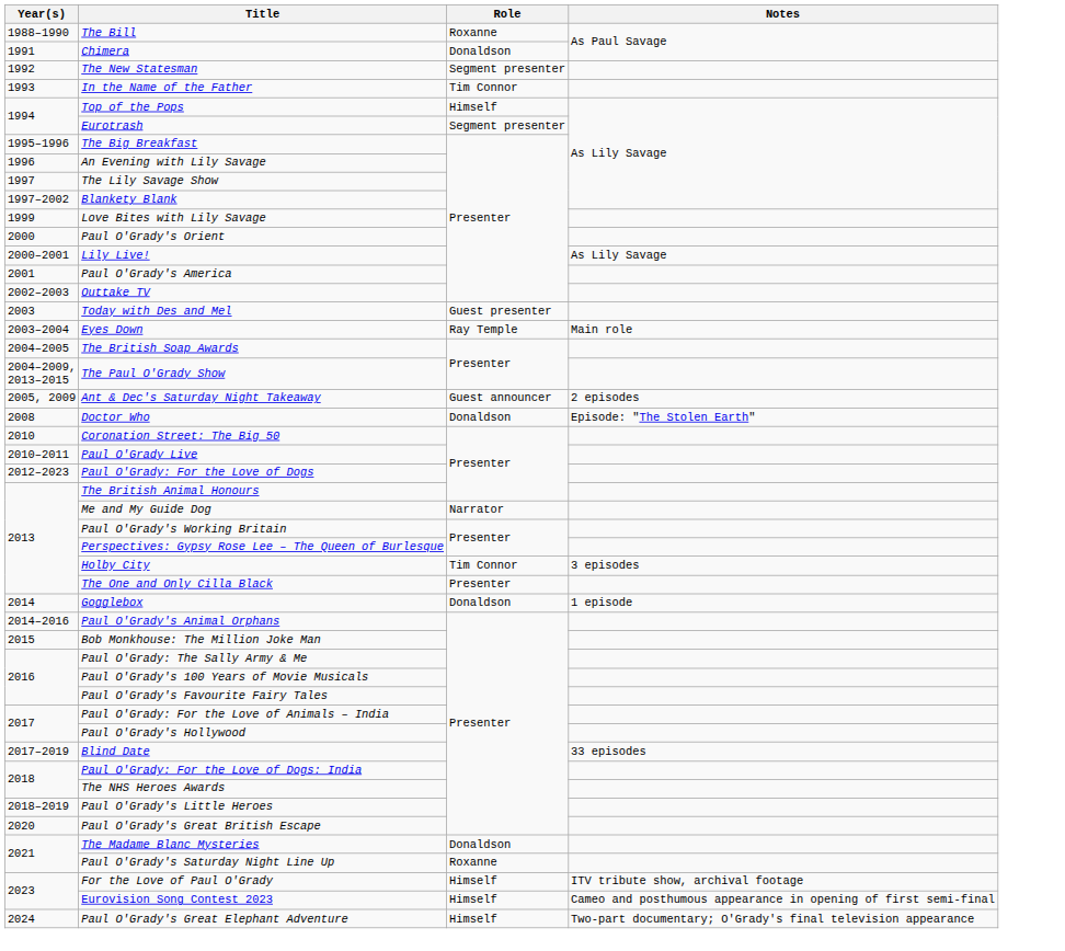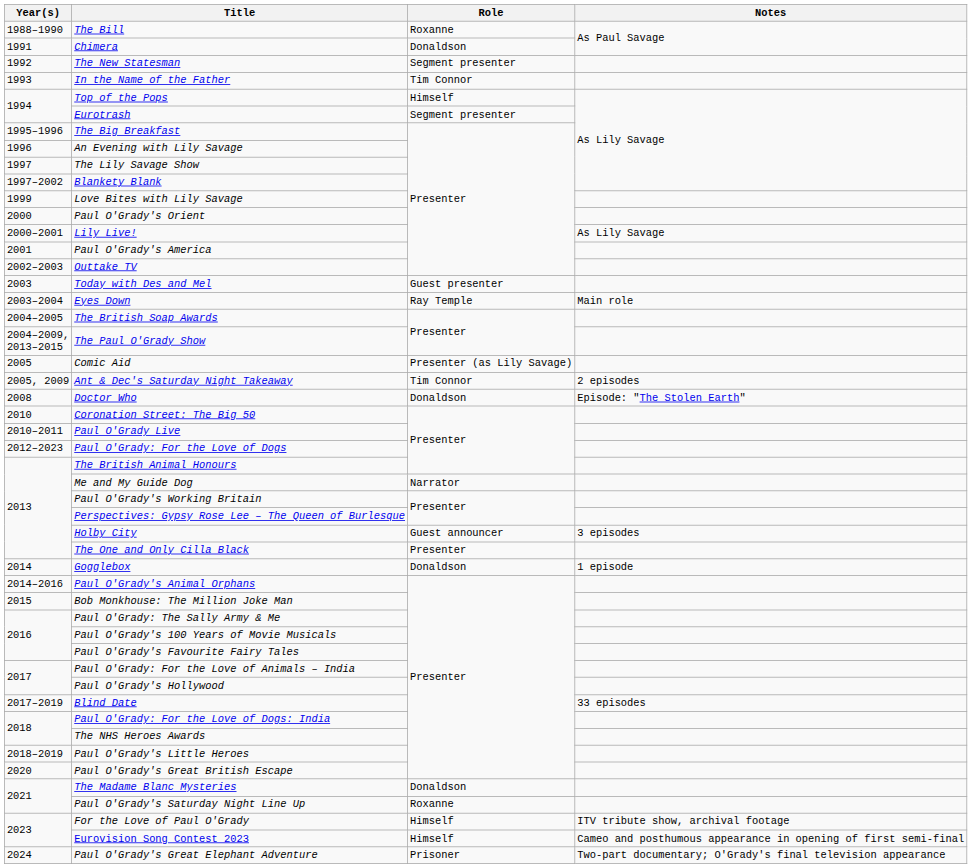 <table class="wikitable" style="border="2">
 <tr style="text-align:center;">
 <th>Year(s)</th>
 <th>Title</th>
 <th>Role</th>
 <th>Notes</th>
 </tr>
 <tr>
 <td>1988–1990</td>
 <td><em><a href='#'>The Bill</a></em></td>
 <td>Roxanne</td>
 <td rowspan="2">As Paul Savage</td>
 </tr>
 <tr>
 <td>1991</td>
 <td><em><a href='#'>Chimera</a></em></td>
 <td>Donaldson</td>
 </tr>
 <tr>
 <td>1992</td>
 <td><em><a href='#'>The New Statesman</a></em></td>
 <td>Segment presenter</td>
 <td></td>
 </tr>
 <tr>
 <td>1993</td>
 <td><em><a href='#'>In the Name of the Father</a></em></td>
 <td>Tim Connor</td>
 <td></td>
 </tr>
 <tr>
 <td rowspan="2">1994</td>
 <td><em><a href='#'>Top of the Pops</a></em></td>
 <td>Himself</td>
 <td rowspan="6">As Lily Savage</td>
 </tr>
 <tr>
 <td><em><a href='#'>Eurotrash</a></em></td>
 <td>Segment presenter</td>
 </tr>
 <tr>
 <td>1995–1996</td>
 <td><em><a href='#'>The Big Breakfast</a></em></td>
 <td rowspan="9">Presenter</td>
 </tr>
 <tr>
 <td>1996</td>
 <td><em>An Evening with Lily Savage</em></td>
 </tr>
 <tr>
 <td>1997</td>
 <td><em>The Lily Savage Show</em></td>
 </tr>
 <tr>
 <td>1997–2002</td>
 <td><em><a href='#'>Blankety Blank</a></em></td>
 </tr>
 <tr>
 <td>1999</td>
 <td><em>Love Bites with Lily Savage</em></td>
 <td></td>
 </tr>
 <tr>
 <td>2000</td>
 <td><em>Paul O'Grady's Orient</em></td>
 <td></td>
 </tr>
 <tr>
 <td>2000–2001</td>
 <td><em><a href='#'>Lily Live!</a></em></td>
 <td>As Lily Savage</td>
 </tr>
 <tr>
 <td>2001</td>
 <td><em>Paul O'Grady's America</em></td>
 <td></td>
 </tr>
 <tr>
 <td>2002–2003</td>
 <td><em><a href='#'>Outtake TV</a></em></td>
 <td></td>
 </tr>
 <tr>
 <td>2003</td>
 <td><em><a href='#'>Today with Des and Mel</a></em></td>
 <td>Guest presenter</td>
 <td></td>
 </tr>
 <tr>
 <td>2003–2004</td>
 <td><em><a href='#'>Eyes Down</a></em></td>
 <td>Ray Temple</td>
 <td>Main role</td>
 </tr>
 <tr>
 <td>2004–2005</td>
 <td><em><a href='#'>The British Soap Awards</a></em></td>
 <td rowspan="2">Presenter</td>
 <td></td>
 </tr>
 <tr>
 <td>2004–2009,<br>2013–2015</td>
 <td><em><a href='#'>The Paul O'Grady Show</a></em></td>
 <td></td>
 </tr>
 <tr>
+<td>2005</td>
+<td><em>Comic Aid</em></td>
+<td>Presenter (as Lily Savage)</td>
+<td></td>
+</tr>
+<tr>
 <td>2005, 2009</td>
 <td><em><a href='#'>Ant & Dec's Saturday Night Takeaway</a></em></td>
-<td>Guest announcer</td>
+<td>Tim Connor</td>
 <td>2 episodes</td>
 </tr>
 <tr>
 <td>2008</td>
 <td><em><a href='#'>Doctor Who</a></em></td>
 <td>Donaldson</td>
 <td>Episode: "<a href='#'>The Stolen Earth</a>"</td>
 </tr>
 <tr>
 <td>2010</td>
 <td><em><a href='#'>Coronation Street: The Big 50</a></em></td>
 <td rowspan="4">Presenter</td>
 <td></td>
 </tr>
 <tr>
 <td>2010–2011</td>
 <td><em><a href='#'>Paul O'Grady Live</a></em></td>
 <td></td>
 </tr>
 <tr>
 <td>2012–2023</td>
 <td><em><a href='#'>Paul O'Grady: For the Love of Dogs</a></em></td>
 <td></td>
 </tr>
 <tr>
 <td rowspan="6">2013</td>
 <td><em><a href='#'>The British Animal Honours</a></em></td>
 <td></td>
 </tr>
 <tr>
 <td><em>Me and My Guide Dog</em></td>
 <td>Narrator</td>
 <td></td>
 </tr>
 <tr>
 <td><em>Paul O'Grady's Working Britain</em></td>
 <td rowspan="2">Presenter</td>
 <td></td>
 </tr>
 <tr>
 <td><em><a href='#'>Perspectives: Gypsy Rose Lee – The Queen of Burlesque</a></em></td>
 <td></td>
 </tr>
 <tr>
 <td><em><a href='#'>Holby City</a></em></td>
-<td>Tim Connor</td>
+<td>Guest announcer</td>
 <td>3 episodes</td>
 </tr>
 <tr>
 <td><em><a href='#'>The One and Only Cilla Black</a></em></td>
 <td>Presenter</td>
 <td></td>
 </tr>
 <tr>
 <td>2014</td>
 <td><em><a href='#'>Gogglebox</a></em></td>
 <td>Donaldson</td>
 <td>1 episode</td>
 </tr>
 <tr>
 <td>2014–2016</td>
 <td><em><a href='#'>Paul O'Grady's Animal Orphans</a></em></td>
 <td rowspan="12">Presenter</td>
 <td></td>
 </tr>
 <tr>
 <td>2015</td>
 <td><em>Bob Monkhouse: The Million Joke Man</em></td>
 <td></td>
 </tr>
 <tr>
 <td rowspan=3>2016</td>
 <td><em>Paul O'Grady: The Sally Army & Me</em></td>
 <td></td>
 </tr>
 <tr>
 <td><em>Paul O'Grady's 100 Years of Movie Musicals</em></td>
 <td></td>
 </tr>
 <tr>
 <td><em>Paul O'Grady's Favourite Fairy Tales</em></td>
 <td></td>
 </tr>
 <tr>
 <td rowspan="2">2017</td>
 <td><em>Paul O'Grady: For the Love of Animals – India</em></td>
 <td></td>
 </tr>
 <tr>
 <td><em>Paul O'Grady's Hollywood</em></td>
 <td></td>
 </tr>
 <tr>
 <td>2017–2019</td>
 <td><em><a href='#'>Blind Date</a></em></td>
 <td>33 episodes</td>
 </tr>
 <tr>
 <td rowspan=2>2018</td>
 <td><em><a href='#'>Paul O'Grady: For the Love of Dogs: India</a></em></td>
 <td></td>
 </tr>
 <tr>
 <td><em>The NHS Heroes Awards</em></td>
 <td></td>
 </tr>
 <tr>
 <td>2018–2019</td>
 <td><em>Paul O'Grady's Little Heroes</em></td>
 <td></td>
 </tr>
 <tr>
 <td>2020</td>
 <td><em>Paul O'Grady's Great British Escape</em></td>
 <td></td>
 </tr>
 <tr>
 <td rowspan=2>2021</td>
 <td><em><a href='#'>The Madame Blanc Mysteries</a></em></td>
 <td>Donaldson</td>
 <td></td>
 </tr>
 <tr>
 <td><em>Paul O'Grady's Saturday Night Line Up</em></td>
 <td>Roxanne</td>
 <td></td>
 </tr>
 <tr>
 <td rowspan=2>2023</td>
 <td><em>For the Love of Paul O'Grady</em></td>
 <td>Himself</td>
 <td>ITV tribute show, archival footage</td>
 </tr>
 <tr>
 <td><a href='#'>Eurovision Song Contest 2023</a></td>
 <td>Himself</td>
 <td>Cameo and posthumous appearance in opening of first semi-final</td>
 </tr>
 <tr>
 <td>2024</td>
 <td><em>Paul O'Grady's Great Elephant Adventure</em></td>
-<td>Himself</td>
+<td>Prisoner</td>
 <td>Two-part documentary; O'Grady's final television appearance</td>
 </tr>
 </table>
